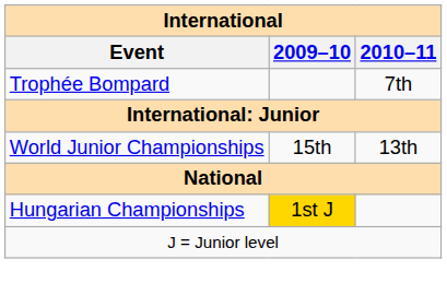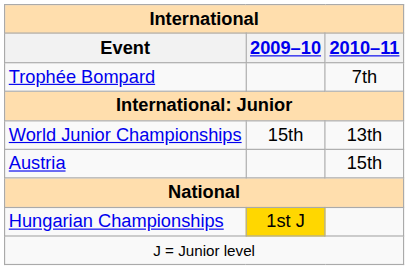 <table class="wikitable" style="text-align:center">
 <tr>
 <th style="background-color: #ffdead; " colspan=3 align=center>International</th>
 </tr>
 <tr>
 <th>Event</th>
 <th><a href='#'>2009–10</a></th>
 <th><a href='#'>2010–11</a></th>
 </tr>
 <tr>
 <td align=left> <a href='#'>Trophée Bompard</a></td>
 <td></td>
 <td>7th</td>
 </tr>
 <tr>
 <th style="background-color: #ffdead; " colspan=3 align=center>International: Junior</th>
 </tr>
 <tr>
 <td align=left><a href='#'>World Junior Championships</a></td>
 <td>15th</td>
 <td>13th</td>
 </tr>
 <tr>
+<td align=left> <a href='#'>Austria</a></td>
+<td></td>
+<td>15th</td>
+</tr>
+<tr>
 <th style="background-color: #ffdead; " colspan=3 align=center>National</th>
 </tr>
 <tr>
 <td align=left><a href='#'>Hungarian Championships</a></td>
 <td bgcolor=gold>1st J</td>
 <td></td>
 </tr>
 <tr>
 <td colspan=3 align=center><small> J = Junior level </small></td>
 </tr>
 </table>
